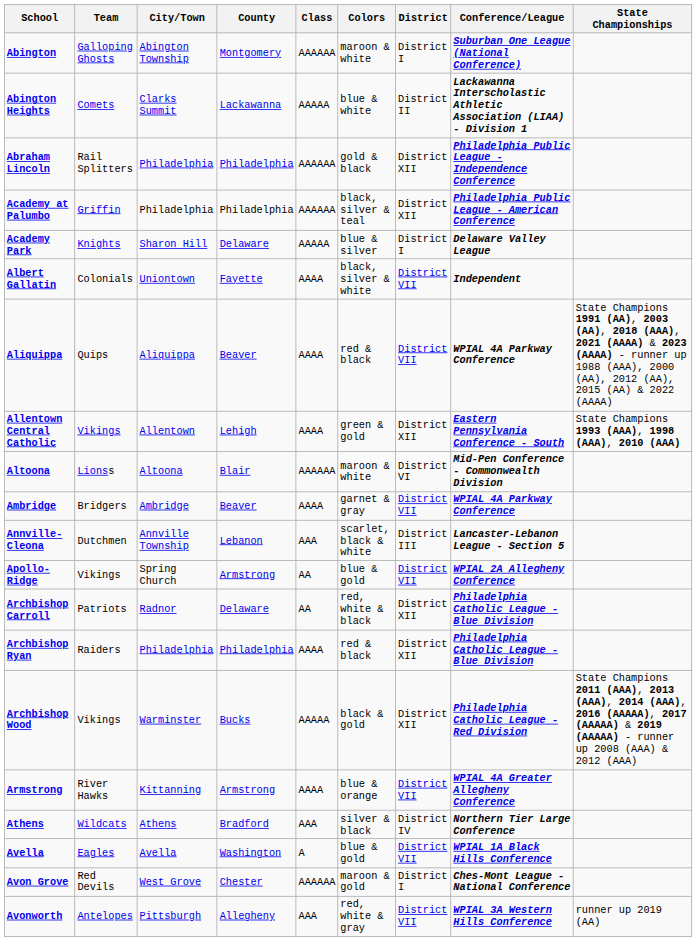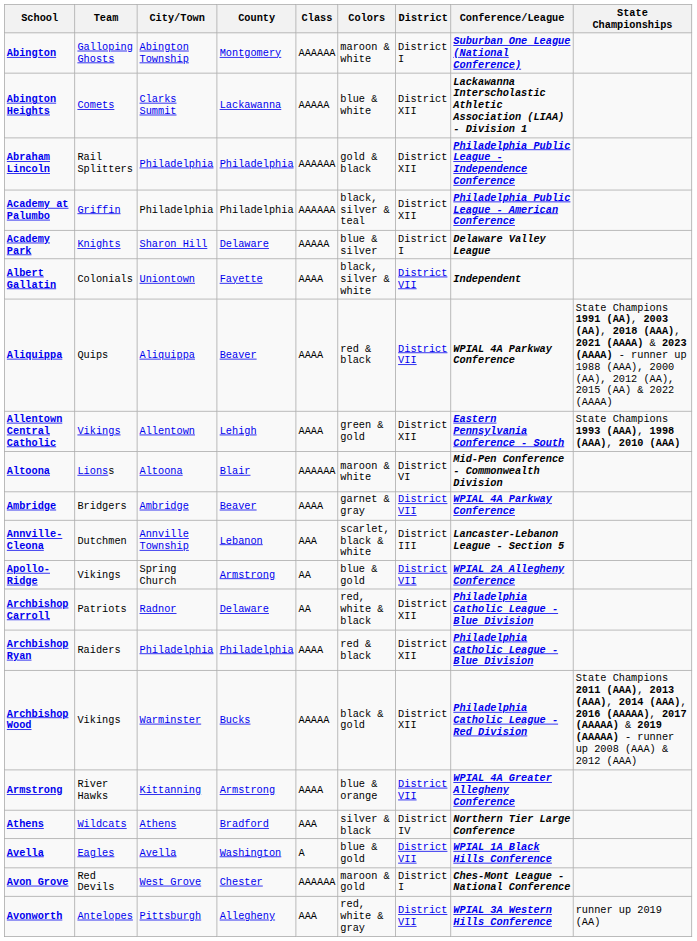 <table class="wikitable sortable">
 <tr>
 <th>School</th>
 <th>Team</th>
 <th>City/Town</th>
 <th>County</th>
 <th>Class</th>
 <th>Colors</th>
 <th>District</th>
 <th>Conference/League</th>
 <th>State Championships</th>
 </tr>
 <tr style=>
 <td><strong><a href='#'>Abington</a></strong></td>
 <td><a href='#'>Galloping Ghosts</a></td>
 <td><a href='#'>Abington Township</a></td>
 <td><a href='#'>Montgomery</a></td>
 <td>AAAAAA</td>
 <td> maroon & white</td>
 <td>District I</td>
 <td><strong><em><a href='#'>Suburban One League (National Conference)</a></em></strong></td>
 <td></td>
 </tr>
 <tr style=>
 <td><strong><a href='#'>Abington Heights</a></strong></td>
 <td><a href='#'>Comets</a></td>
 <td><a href='#'>Clarks Summit</a></td>
 <td><a href='#'>Lackawanna</a></td>
 <td>AAAAA</td>
 <td> blue & white</td>
-<td>District II</td>
+<td>District XII</td>
 <td><strong><em>Lackawanna Interscholastic Athletic Association (LIAA) - Division 1</em></strong></td>
 <td></td>
 </tr>
 <tr style=>
 <td><strong><a href='#'>Abraham Lincoln</a></strong></td>
 <td>Rail Splitters</td>
 <td><a href='#'>Philadelphia</a></td>
 <td><a href='#'>Philadelphia</a></td>
 <td>AAAAAA</td>
 <td> gold & black</td>
 <td>District XII</td>
 <td><strong><em><a href='#'>Philadelphia Public League - Independence Conference</a></em></strong></td>
 <td></td>
 </tr>
 <tr style=>
 <td><strong><a href='#'>Academy at Palumbo</a></strong></td>
 <td><a href='#'>Griffin</a></td>
 <td>Philadelphia</td>
 <td>Philadelphia</td>
 <td>AAAAAA</td>
 <td> black, silver & teal</td>
 <td>District XII</td>
 <td><strong><em><a href='#'>Philadelphia Public League - American Conference</a></em></strong></td>
 <td></td>
 </tr>
 <tr style=>
 <td><strong><a href='#'>Academy Park</a></strong></td>
 <td><a href='#'>Knights</a></td>
 <td><a href='#'>Sharon Hill</a></td>
 <td><a href='#'>Delaware</a></td>
 <td>AAAAA</td>
 <td> blue & silver</td>
 <td>District I</td>
 <td><strong><em>Delaware Valley League</em></strong></td>
 <td></td>
 </tr>
 <tr style=>
 <td><strong><a href='#'>Albert Gallatin</a></strong></td>
 <td>Colonials</td>
 <td><a href='#'>Uniontown</a></td>
 <td><a href='#'>Fayette</a></td>
 <td>AAAA</td>
 <td> black, silver & white</td>
 <td><a href='#'>District VII</a></td>
 <td><strong><em>Independent</em></strong></td>
 <td></td>
 </tr>
 <tr style=>
 <td><strong><a href='#'>Aliquippa</a></strong></td>
 <td>Quips</td>
 <td><a href='#'>Aliquippa</a></td>
 <td><a href='#'>Beaver</a></td>
 <td>AAAA</td>
 <td> red & black</td>
 <td><a href='#'>District VII</a></td>
 <td><strong><em>WPIAL 4A Parkway Conference</em></strong></td>
 <td>State Champions <strong>1991 (AA)</strong>, <strong>2003 (AA)</strong>, <strong>2018 (AAA)</strong>, <strong>2021 (AAAA)</strong> & <strong>2023 (AAAA)</strong> - runner up 1988 (AAA), 2000 (AA), 2012 (AA), 2015 (AA) & 2022 (AAAA)</td>
 </tr>
 <tr style=>
 <td><strong><a href='#'>Allentown Central Catholic</a></strong></td>
 <td><a href='#'>Vikings</a></td>
 <td><a href='#'>Allentown</a></td>
 <td><a href='#'>Lehigh</a></td>
 <td>AAAA</td>
 <td> green & gold</td>
 <td>District XII</td>
 <td><strong><em><a href='#'>Eastern Pennsylvania Conference - South</a></em></strong></td>
 <td>State Champions <strong>1993 (AAA)</strong>, <strong>1998 (AAA)</strong>, <strong>2010 (AAA)</strong></td>
 </tr>
 <tr style=>
 <td><strong><a href='#'>Altoona</a></strong></td>
 <td><a href='#'>Lions</a>s</td>
 <td><a href='#'>Altoona</a></td>
 <td><a href='#'>Blair</a></td>
 <td>AAAAAA</td>
 <td> maroon & white</td>
 <td>District VI</td>
 <td><strong><em>Mid-Pen Conference - Commonwealth Division</em></strong></td>
 <td></td>
 </tr>
 <tr style=>
 <td><strong><a href='#'>Ambridge</a></strong></td>
 <td>Bridgers</td>
 <td><a href='#'>Ambridge</a></td>
 <td><a href='#'>Beaver</a></td>
 <td>AAAA</td>
 <td> garnet & gray</td>
 <td><a href='#'>District VII</a></td>
 <td><strong><em><a href='#'>WPIAL 4A Parkway Conference</a></em></strong></td>
 <td></td>
 </tr>
 <tr style=>
 <td><strong><a href='#'>Annville-Cleona</a></strong></td>
 <td>Dutchmen</td>
 <td><a href='#'>Annville Township</a></td>
 <td><a href='#'>Lebanon</a></td>
 <td>AAA</td>
 <td> scarlet, black & white</td>
 <td>District III</td>
 <td><strong><em>Lancaster-Lebanon League - Section 5</em></strong></td>
 <td></td>
 </tr>
 <tr style=>
 <td><strong><a href='#'>Apollo-Ridge</a></strong></td>
 <td>Vikings</td>
 <td>Spring Church</td>
 <td><a href='#'>Armstrong</a></td>
 <td>AA</td>
 <td> blue & gold</td>
 <td><a href='#'>District VII</a></td>
 <td><strong><em><a href='#'>WPIAL 2A Allegheny Conference</a></em></strong></td>
 <td></td>
 </tr>
 <tr style=>
 <td><strong><a href='#'>Archbishop Carroll</a></strong></td>
 <td>Patriots</td>
 <td><a href='#'>Radnor</a></td>
 <td><a href='#'>Delaware</a></td>
 <td>AA</td>
 <td> red, white & black</td>
 <td>District XII</td>
 <td><strong><em><a href='#'>Philadelphia Catholic League - Blue Division</a></em></strong></td>
 <td></td>
 </tr>
 <tr style=>
 <td><strong><a href='#'>Archbishop Ryan</a></strong></td>
 <td>Raiders</td>
 <td><a href='#'>Philadelphia</a></td>
 <td><a href='#'>Philadelphia</a></td>
 <td>AAAA</td>
 <td> red & black</td>
 <td>District XII</td>
 <td><strong><em><a href='#'>Philadelphia Catholic League - Blue Division</a></em></strong></td>
 <td></td>
 </tr>
 <tr style=>
 <td><strong><a href='#'>Archbishop Wood</a></strong></td>
 <td>Vikings</td>
 <td><a href='#'>Warminster</a></td>
 <td><a href='#'>Bucks</a></td>
 <td>AAAAA</td>
 <td> black & gold</td>
 <td>District XII</td>
 <td><strong><em><a href='#'>Philadelphia Catholic League - Red Division</a></em></strong></td>
 <td>State Champions <strong>2011 (AAA)</strong>, <strong>2013 (AAA)</strong>, <strong>2014 (AAA)</strong>, <strong>2016 (AAAAA)</strong>, <strong>2017 (AAAAA)</strong> & <strong>2019 (AAAAA)</strong> - runner up 2008 (AAA) & 2012 (AAA)</td>
 </tr>
 <tr style=>
 <td><strong><a href='#'>Armstrong</a></strong></td>
 <td>River Hawks</td>
 <td><a href='#'>Kittanning</a></td>
 <td><a href='#'>Armstrong</a></td>
 <td>AAAA</td>
 <td> blue & orange</td>
 <td><a href='#'>District VII</a></td>
 <td><strong><em><a href='#'>WPIAL 4A Greater Allegheny Conference</a></em></strong></td>
 <td></td>
 </tr>
 <tr style=>
 <td><strong><a href='#'>Athens</a></strong></td>
 <td><a href='#'>Wildcats</a></td>
 <td><a href='#'>Athens</a></td>
 <td><a href='#'>Bradford</a></td>
 <td>AAA</td>
 <td> silver & black</td>
 <td>District IV</td>
 <td><strong><em>Northern Tier Large Conference</em></strong></td>
 <td></td>
 </tr>
 <tr style=>
 <td><strong><a href='#'>Avella</a></strong></td>
 <td><a href='#'>Eagles</a></td>
 <td><a href='#'>Avella</a></td>
 <td><a href='#'>Washington</a></td>
 <td>A</td>
 <td> blue & gold</td>
 <td><a href='#'>District VII</a></td>
 <td><strong><em><a href='#'>WPIAL 1A Black Hills Conference</a></em></strong></td>
 <td></td>
 </tr>
 <tr style=>
 <td><strong><a href='#'>Avon Grove</a></strong></td>
 <td>Red Devils</td>
 <td><a href='#'>West Grove</a></td>
 <td><a href='#'>Chester</a></td>
 <td>AAAAAA</td>
 <td> maroon & gold</td>
 <td>District I</td>
 <td><strong><em>Ches-Mont League - National Conference</em></strong></td>
 <td></td>
 </tr>
 <tr style=>
 <td><strong><a href='#'>Avonworth</a></strong></td>
 <td><a href='#'>Antelopes</a></td>
 <td><a href='#'>Pittsburgh</a></td>
 <td><a href='#'>Allegheny</a></td>
 <td>AAA</td>
 <td>  red, white & gray</td>
 <td><a href='#'>District VII</a></td>
 <td><strong><em><a href='#'>WPIAL 3A Western Hills Conference</a></em></strong></td>
 <td>runner up 2019 (AA)</td>
 </tr>
 </table>
